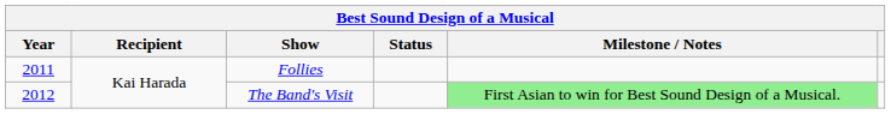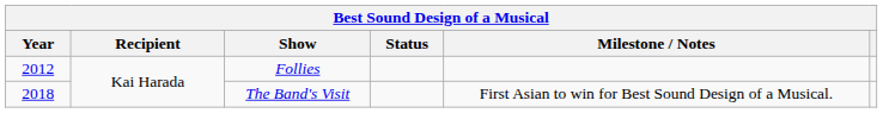 <table class="wikitable sortable" style="text-align: center">
 <tr>
 <th colspan="6" style="text-align:center;"><strong><a href='#'>Best Sound Design of a Musical</a></strong></th>
 </tr>
 <tr style="background:#ebft5ff;">
 <th style="width:075px;">Year</th>
 <th style="width:200px;">Recipient</th>
 <th style="width:200px;">Show</th>
 <th style="width:080px;">Status</th>
 <th style="width:650px;">Milestone / Notes</th>
 <th></th>
 </tr>
 <tr>
-<td><a href='#'>2011</a></td>
+<td><a href='#'>2012</a></td>
 <td rowspan="2">Kai Harada</td>
 <td><em><a href='#'>Follies</a></em></td>
 <td></td>
 <td></td>
 <td></td>
 </tr>
 <tr>
-<td><a href='#'>2012</a></td>
+<td><a href='#'>2018</a></td>
 <td><em><a href='#'>The Band's Visit</a></em></td>
 <td></td>
-<td style="background: lightgreen;">First Asian to win for Best Sound Design of a Musical.</td>
+<td>First Asian to win for Best Sound Design of a Musical.</td>
 <td></td>
 </tr>
 </table>
